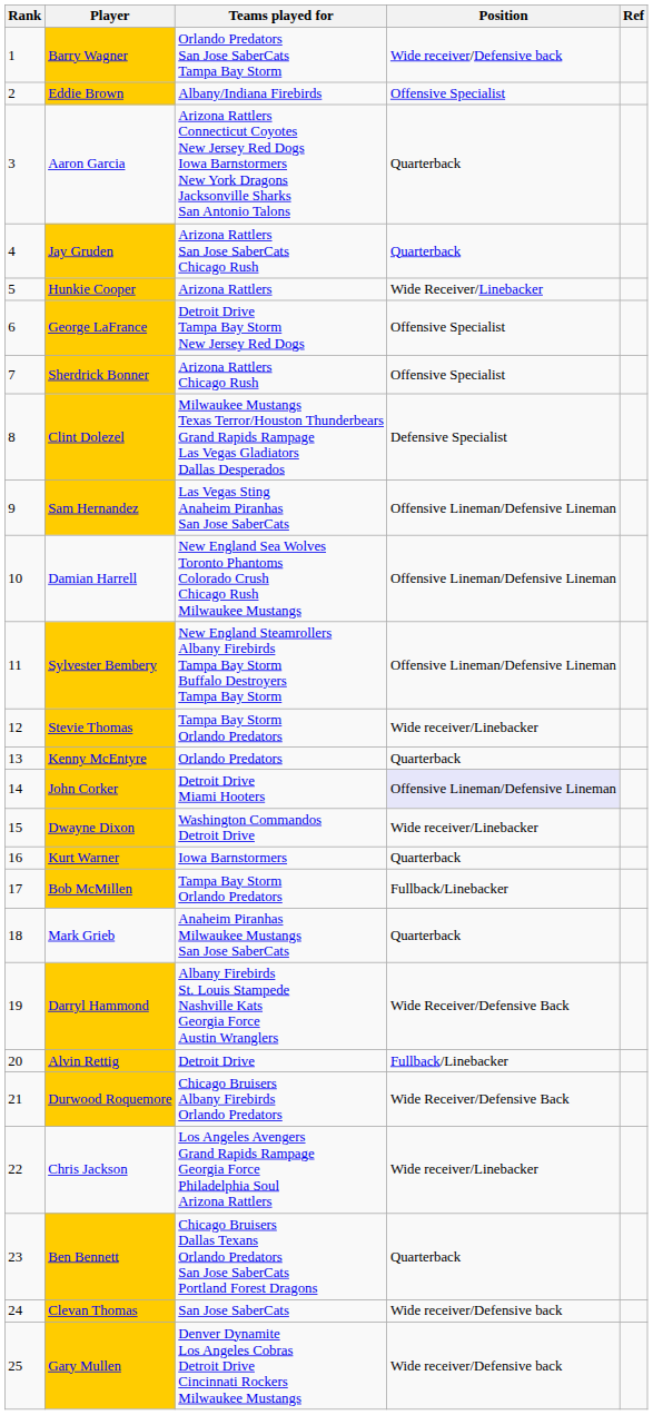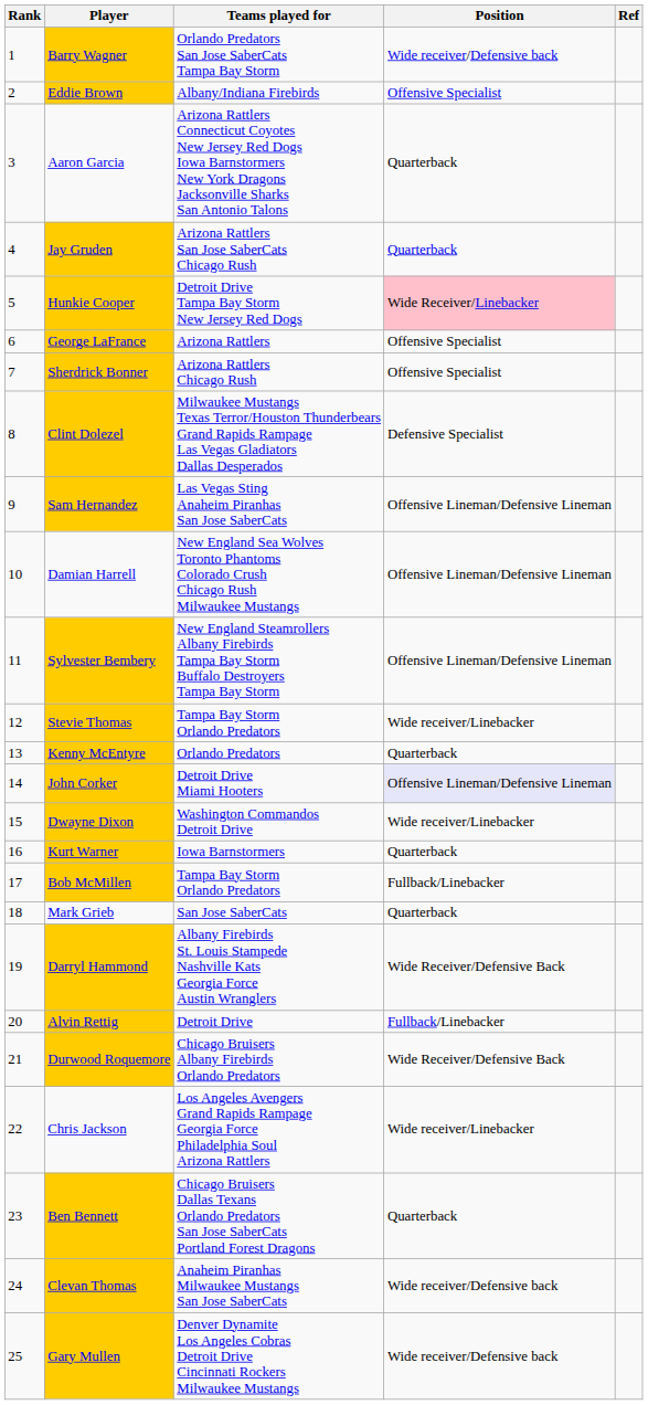 <table class="wikitable sortable collapsible">
 <tr>
 <th>Rank</th>
 <th>Player</th>
 <th>Teams played for</th>
 <th>Position</th>
 <th>Ref</th>
 </tr>
 <tr>
 <td>1</td>
 <td bgcolor="#FFCC00"><a href='#'>Barry Wagner</a></td>
 <td><a href='#'>Orlando Predators</a><br><a href='#'>San Jose SaberCats</a><br><a href='#'>Tampa Bay Storm</a></td>
 <td><a href='#'>Wide receiver</a>/<a href='#'>Defensive back</a></td>
 <td></td>
 </tr>
 <tr>
 <td>2</td>
 <td bgcolor="#FFCC00"><a href='#'>Eddie Brown</a></td>
 <td><a href='#'>Albany/Indiana Firebirds</a></td>
 <td><a href='#'>Offensive Specialist</a></td>
 <td></td>
 </tr>
 <tr>
 <td>3</td>
 <td><a href='#'>Aaron Garcia</a></td>
 <td><a href='#'>Arizona Rattlers</a><br><a href='#'>Connecticut Coyotes</a><br><a href='#'>New Jersey Red Dogs</a><br><a href='#'>Iowa Barnstormers</a><br><a href='#'>New York Dragons</a><br><a href='#'>Jacksonville Sharks</a><br><a href='#'>San Antonio Talons</a></td>
 <td>Quarterback</td>
 <td></td>
 </tr>
 <tr>
 <td>4</td>
 <td bgcolor="#FFCC00"><a href='#'>Jay Gruden</a></td>
 <td><a href='#'>Arizona Rattlers</a><br><a href='#'>San Jose SaberCats</a><br><a href='#'>Chicago Rush</a></td>
 <td><a href='#'>Quarterback</a></td>
 <td></td>
 </tr>
 <tr>
 <td>5</td>
 <td bgcolor="#FFCC00"><a href='#'>Hunkie Cooper</a></td>
-<td><a href='#'>Arizona Rattlers</a></td>
-<td>Wide Receiver/<a href='#'>Linebacker</a></td>
+<td><a href='#'>Detroit Drive</a><br><a href='#'>Tampa Bay Storm</a><br><a href='#'>New Jersey Red Dogs</a></td>
+<td style="background: pink;">Wide Receiver/<a href='#'>Linebacker</a></td>
 <td></td>
 </tr>
 <tr>
 <td>6</td>
 <td bgcolor="#FFCC00"><a href='#'>George LaFrance</a></td>
-<td><a href='#'>Detroit Drive</a><br><a href='#'>Tampa Bay Storm</a><br><a href='#'>New Jersey Red Dogs</a></td>
+<td><a href='#'>Arizona Rattlers</a></td>
 <td>Offensive Specialist</td>
 <td></td>
 </tr>
 <tr>
 <td>7</td>
 <td bgcolor="#FFCC00"><a href='#'>Sherdrick Bonner</a></td>
 <td><a href='#'>Arizona Rattlers</a><br><a href='#'>Chicago Rush</a></td>
 <td>Offensive Specialist</td>
 <td></td>
 </tr>
 <tr>
 <td>8</td>
 <td bgcolor="#FFCC00"><a href='#'>Clint Dolezel</a></td>
 <td><a href='#'>Milwaukee Mustangs</a><br><a href='#'>Texas Terror/Houston Thunderbears</a><br><a href='#'>Grand Rapids Rampage</a><br><a href='#'>Las Vegas Gladiators</a><br><a href='#'>Dallas Desperados</a></td>
 <td>Defensive Specialist</td>
 <td></td>
 </tr>
 <tr>
 <td>9</td>
 <td bgcolor="#FFCC00"><a href='#'>Sam Hernandez</a></td>
 <td><a href='#'>Las Vegas Sting</a><br><a href='#'>Anaheim Piranhas</a><br><a href='#'>San Jose SaberCats</a></td>
 <td>Offensive Lineman/Defensive Lineman</td>
 <td></td>
 </tr>
 <tr>
 <td>10</td>
 <td><a href='#'>Damian Harrell</a></td>
 <td><a href='#'>New England Sea Wolves</a><br><a href='#'>Toronto Phantoms</a><br><a href='#'>Colorado Crush</a><br><a href='#'>Chicago Rush</a><br><a href='#'>Milwaukee Mustangs</a></td>
 <td>Offensive Lineman/Defensive Lineman</td>
 <td></td>
 </tr>
 <tr>
 <td>11</td>
 <td bgcolor="#FFCC00"><a href='#'>Sylvester Bembery</a></td>
 <td><a href='#'>New England Steamrollers</a><br><a href='#'>Albany Firebirds</a><br><a href='#'>Tampa Bay Storm</a><br><a href='#'>Buffalo Destroyers</a><br><a href='#'>Tampa Bay Storm</a></td>
 <td>Offensive Lineman/Defensive Lineman</td>
 <td></td>
 </tr>
 <tr>
 <td>12</td>
 <td bgcolor="#FFCC00"><a href='#'>Stevie Thomas</a></td>
 <td><a href='#'>Tampa Bay Storm</a><br><a href='#'>Orlando Predators</a></td>
 <td>Wide receiver/Linebacker</td>
 <td></td>
 </tr>
 <tr>
 <td>13</td>
 <td bgcolor="#FFCC00"><a href='#'>Kenny McEntyre</a></td>
 <td><a href='#'>Orlando Predators</a></td>
 <td>Quarterback</td>
 <td></td>
 </tr>
 <tr>
 <td>14</td>
 <td bgcolor="#FFCC00"><a href='#'>John Corker</a></td>
 <td><a href='#'>Detroit Drive</a><br><a href='#'>Miami Hooters</a></td>
 <td style="background: lavender;">Offensive Lineman/Defensive Lineman</td>
 <td></td>
 </tr>
 <tr>
 <td>15</td>
 <td bgcolor="#FFCC00"><a href='#'>Dwayne Dixon</a></td>
 <td><a href='#'>Washington Commandos</a><br><a href='#'>Detroit Drive</a></td>
 <td>Wide receiver/Linebacker</td>
 <td></td>
 </tr>
 <tr>
 <td>16</td>
 <td bgcolor="#FFCC00"><a href='#'>Kurt Warner</a></td>
 <td><a href='#'>Iowa Barnstormers</a></td>
 <td>Quarterback</td>
 <td></td>
 </tr>
 <tr>
 <td>17</td>
 <td bgcolor="#FFCC00"><a href='#'>Bob McMillen</a></td>
 <td><a href='#'>Tampa Bay Storm</a><br><a href='#'>Orlando Predators</a></td>
 <td>Fullback/Linebacker</td>
 <td></td>
 </tr>
 <tr>
 <td>18</td>
 <td><a href='#'>Mark Grieb</a></td>
-<td><a href='#'>Anaheim Piranhas</a><br><a href='#'>Milwaukee Mustangs</a><br><a href='#'>San Jose SaberCats</a></td>
+<td><a href='#'>San Jose SaberCats</a></td>
 <td>Quarterback</td>
 <td></td>
 </tr>
 <tr>
 <td>19</td>
 <td bgcolor="#FFCC00"><a href='#'>Darryl Hammond</a></td>
 <td><a href='#'>Albany Firebirds</a><br><a href='#'>St. Louis Stampede</a><br><a href='#'>Nashville Kats</a><br><a href='#'>Georgia Force</a><br><a href='#'>Austin Wranglers</a></td>
 <td>Wide Receiver/Defensive Back</td>
 <td></td>
 </tr>
 <tr>
 <td>20</td>
 <td bgcolor="#FFCC00"><a href='#'>Alvin Rettig</a></td>
 <td><a href='#'>Detroit Drive</a></td>
 <td><a href='#'>Fullback</a>/Linebacker</td>
 <td></td>
 </tr>
 <tr>
 <td>21</td>
 <td bgcolor="#FFCC00"><a href='#'>Durwood Roquemore</a></td>
 <td><a href='#'>Chicago Bruisers</a><br><a href='#'>Albany Firebirds</a><br><a href='#'>Orlando Predators</a></td>
 <td>Wide Receiver/Defensive Back</td>
 <td></td>
 </tr>
 <tr>
 <td>22</td>
 <td><a href='#'>Chris Jackson</a></td>
 <td><a href='#'>Los Angeles Avengers</a><br><a href='#'>Grand Rapids Rampage</a><br><a href='#'>Georgia Force</a><br><a href='#'>Philadelphia Soul</a><br><a href='#'>Arizona Rattlers</a></td>
 <td>Wide receiver/Linebacker</td>
 <td></td>
 </tr>
 <tr>
 <td>23</td>
 <td bgcolor="#FFCC00"><a href='#'>Ben Bennett</a></td>
 <td><a href='#'>Chicago Bruisers</a><br><a href='#'>Dallas Texans</a><br><a href='#'>Orlando Predators</a><br><a href='#'>San Jose SaberCats</a><br><a href='#'>Portland Forest Dragons</a></td>
 <td>Quarterback</td>
 <td></td>
 </tr>
 <tr>
 <td>24</td>
 <td bgcolor="#FFCC00"><a href='#'>Clevan Thomas</a></td>
-<td><a href='#'>San Jose SaberCats</a></td>
+<td><a href='#'>Anaheim Piranhas</a><br><a href='#'>Milwaukee Mustangs</a><br><a href='#'>San Jose SaberCats</a></td>
 <td>Wide receiver/Defensive back</td>
 <td></td>
 </tr>
 <tr>
 <td>25</td>
 <td bgcolor="#FFCC00"><a href='#'>Gary Mullen</a></td>
 <td><a href='#'>Denver Dynamite</a><br><a href='#'>Los Angeles Cobras</a><br><a href='#'>Detroit Drive</a><br><a href='#'>Cincinnati Rockers</a><br><a href='#'>Milwaukee Mustangs</a></td>
 <td>Wide receiver/Defensive back</td>
 <td></td>
 </tr>
 </table>
